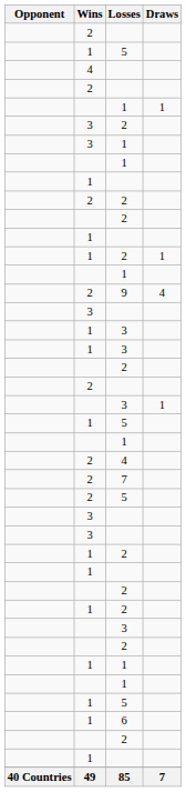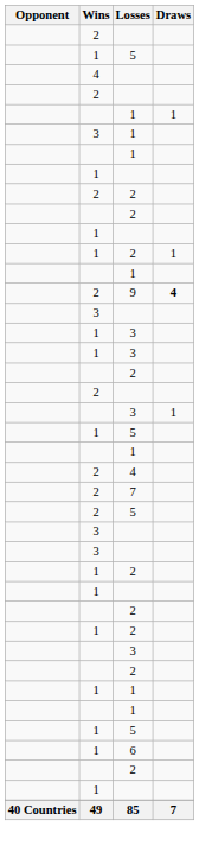 <table class="wikitable sortable" style="text-align:center">
 <tr>
 <th>Opponent</th>
 <th>Wins</th>
 <th>Losses</th>
 <th>Draws</th>
 </tr>
 <tr>
 <td style="text-align:left;"></td>
 <td>2</td>
 <td></td>
 <td></td>
 </tr>
 <tr>
 <td style="text-align:left;"></td>
 <td>1</td>
 <td>5</td>
 <td></td>
 </tr>
 <tr>
 <td style="text-align:left;"></td>
 <td>4</td>
 <td></td>
 <td></td>
 </tr>
 <tr>
 <td style="text-align:left;"></td>
 <td>2</td>
 <td></td>
 <td></td>
 </tr>
 <tr>
 <td style="text-align:left;"></td>
 <td></td>
 <td>1</td>
 <td>1</td>
-</tr>
-<tr>
-<td style="text-align:left;"></td>
-<td>3</td>
-<td>2</td>
-<td></td>
 </tr>
 <tr>
 <td style="text-align:left;"></td>
 <td>3</td>
 <td>1</td>
 <td></td>
 </tr>
 <tr>
 <td style="text-align:left;"></td>
 <td></td>
 <td>1</td>
 <td></td>
 </tr>
 <tr>
 <td style="text-align:left;"></td>
 <td>1</td>
 <td></td>
 <td></td>
 </tr>
 <tr>
 <td style="text-align:left;"></td>
 <td>2</td>
 <td>2</td>
 <td></td>
 </tr>
 <tr>
 <td style="text-align:left;"></td>
 <td></td>
 <td>2</td>
 <td></td>
 </tr>
 <tr>
 <td style="text-align:left;"></td>
 <td>1</td>
 <td></td>
 <td></td>
 </tr>
 <tr>
 <td style="text-align:left;"></td>
 <td>1</td>
 <td>2</td>
 <td>1</td>
 </tr>
 <tr>
 <td style="text-align:left;"></td>
 <td></td>
 <td>1</td>
 <td></td>
 </tr>
 <tr>
 <td style="text-align:left;"></td>
 <td>2</td>
 <td>9</td>
-<td>4</td>
+<td><strong>4</strong></td>
 </tr>
 <tr>
 <td style="text-align:left;"></td>
 <td>3</td>
 <td></td>
 <td></td>
 </tr>
 <tr>
 <td style="text-align:left;"></td>
 <td>1</td>
 <td>3</td>
 <td></td>
 </tr>
 <tr>
 <td style="text-align:left;"></td>
 <td>1</td>
 <td>3</td>
 <td></td>
 </tr>
 <tr>
 <td style="text-align:left;"></td>
 <td></td>
 <td>2</td>
 <td></td>
 </tr>
 <tr>
 <td style="text-align:left;"></td>
 <td>2</td>
 <td></td>
 <td></td>
 </tr>
 <tr>
 <td style="text-align:left;"></td>
 <td></td>
 <td>3</td>
 <td>1</td>
 </tr>
 <tr>
 <td style="text-align:left;"></td>
 <td>1</td>
 <td>5</td>
 <td></td>
 </tr>
 <tr>
 <td style="text-align:left;"></td>
 <td></td>
 <td>1</td>
 <td></td>
 </tr>
 <tr>
 <td style="text-align:left;"></td>
 <td>2</td>
 <td>4</td>
 <td></td>
 </tr>
 <tr>
 <td style="text-align:left;"></td>
 <td>2</td>
 <td>7</td>
 <td></td>
 </tr>
 <tr>
 <td style="text-align:left;"></td>
 <td>2</td>
 <td>5</td>
 <td></td>
 </tr>
 <tr>
 <td style="text-align:left;"></td>
 <td>3</td>
 <td></td>
 <td></td>
 </tr>
 <tr>
 <td style="text-align:left;"></td>
 <td>3</td>
 <td></td>
 <td></td>
 </tr>
 <tr>
 <td style="text-align:left;"></td>
 <td>1</td>
 <td>2</td>
 <td></td>
 </tr>
 <tr>
 <td style="text-align:left;"></td>
 <td>1</td>
 <td></td>
 <td></td>
 </tr>
 <tr>
 <td style="text-align:left;"></td>
 <td></td>
 <td>2</td>
 <td></td>
 </tr>
 <tr>
 <td style="text-align:left;"></td>
 <td>1</td>
 <td>2</td>
 <td></td>
 </tr>
 <tr>
 <td style="text-align:left;"></td>
 <td></td>
 <td>3</td>
 <td></td>
 </tr>
 <tr>
 <td style="text-align:left;"></td>
 <td></td>
 <td>2</td>
 <td></td>
 </tr>
 <tr>
 <td style="text-align:left;"></td>
 <td>1</td>
 <td>1</td>
 <td></td>
 </tr>
 <tr>
 <td style="text-align:left;"></td>
 <td></td>
 <td>1</td>
 <td></td>
 </tr>
 <tr>
 <td style="text-align:left;"></td>
 <td>1</td>
 <td>5</td>
 <td></td>
 </tr>
 <tr>
 <td style="text-align:left;"></td>
 <td>1</td>
 <td>6</td>
 <td></td>
 </tr>
 <tr>
 <td style="text-align:left;"></td>
 <td></td>
 <td>2</td>
 <td></td>
 </tr>
 <tr>
 <td style="text-align:left;"></td>
 <td>1</td>
 <td></td>
 <td></td>
 </tr>
 <tr>
 </tr>
 <tr class="sortbottom">
 <th>40 Countries</th>
 <th>49</th>
 <th>85</th>
 <th>7</th>
 </tr>
 </table>
